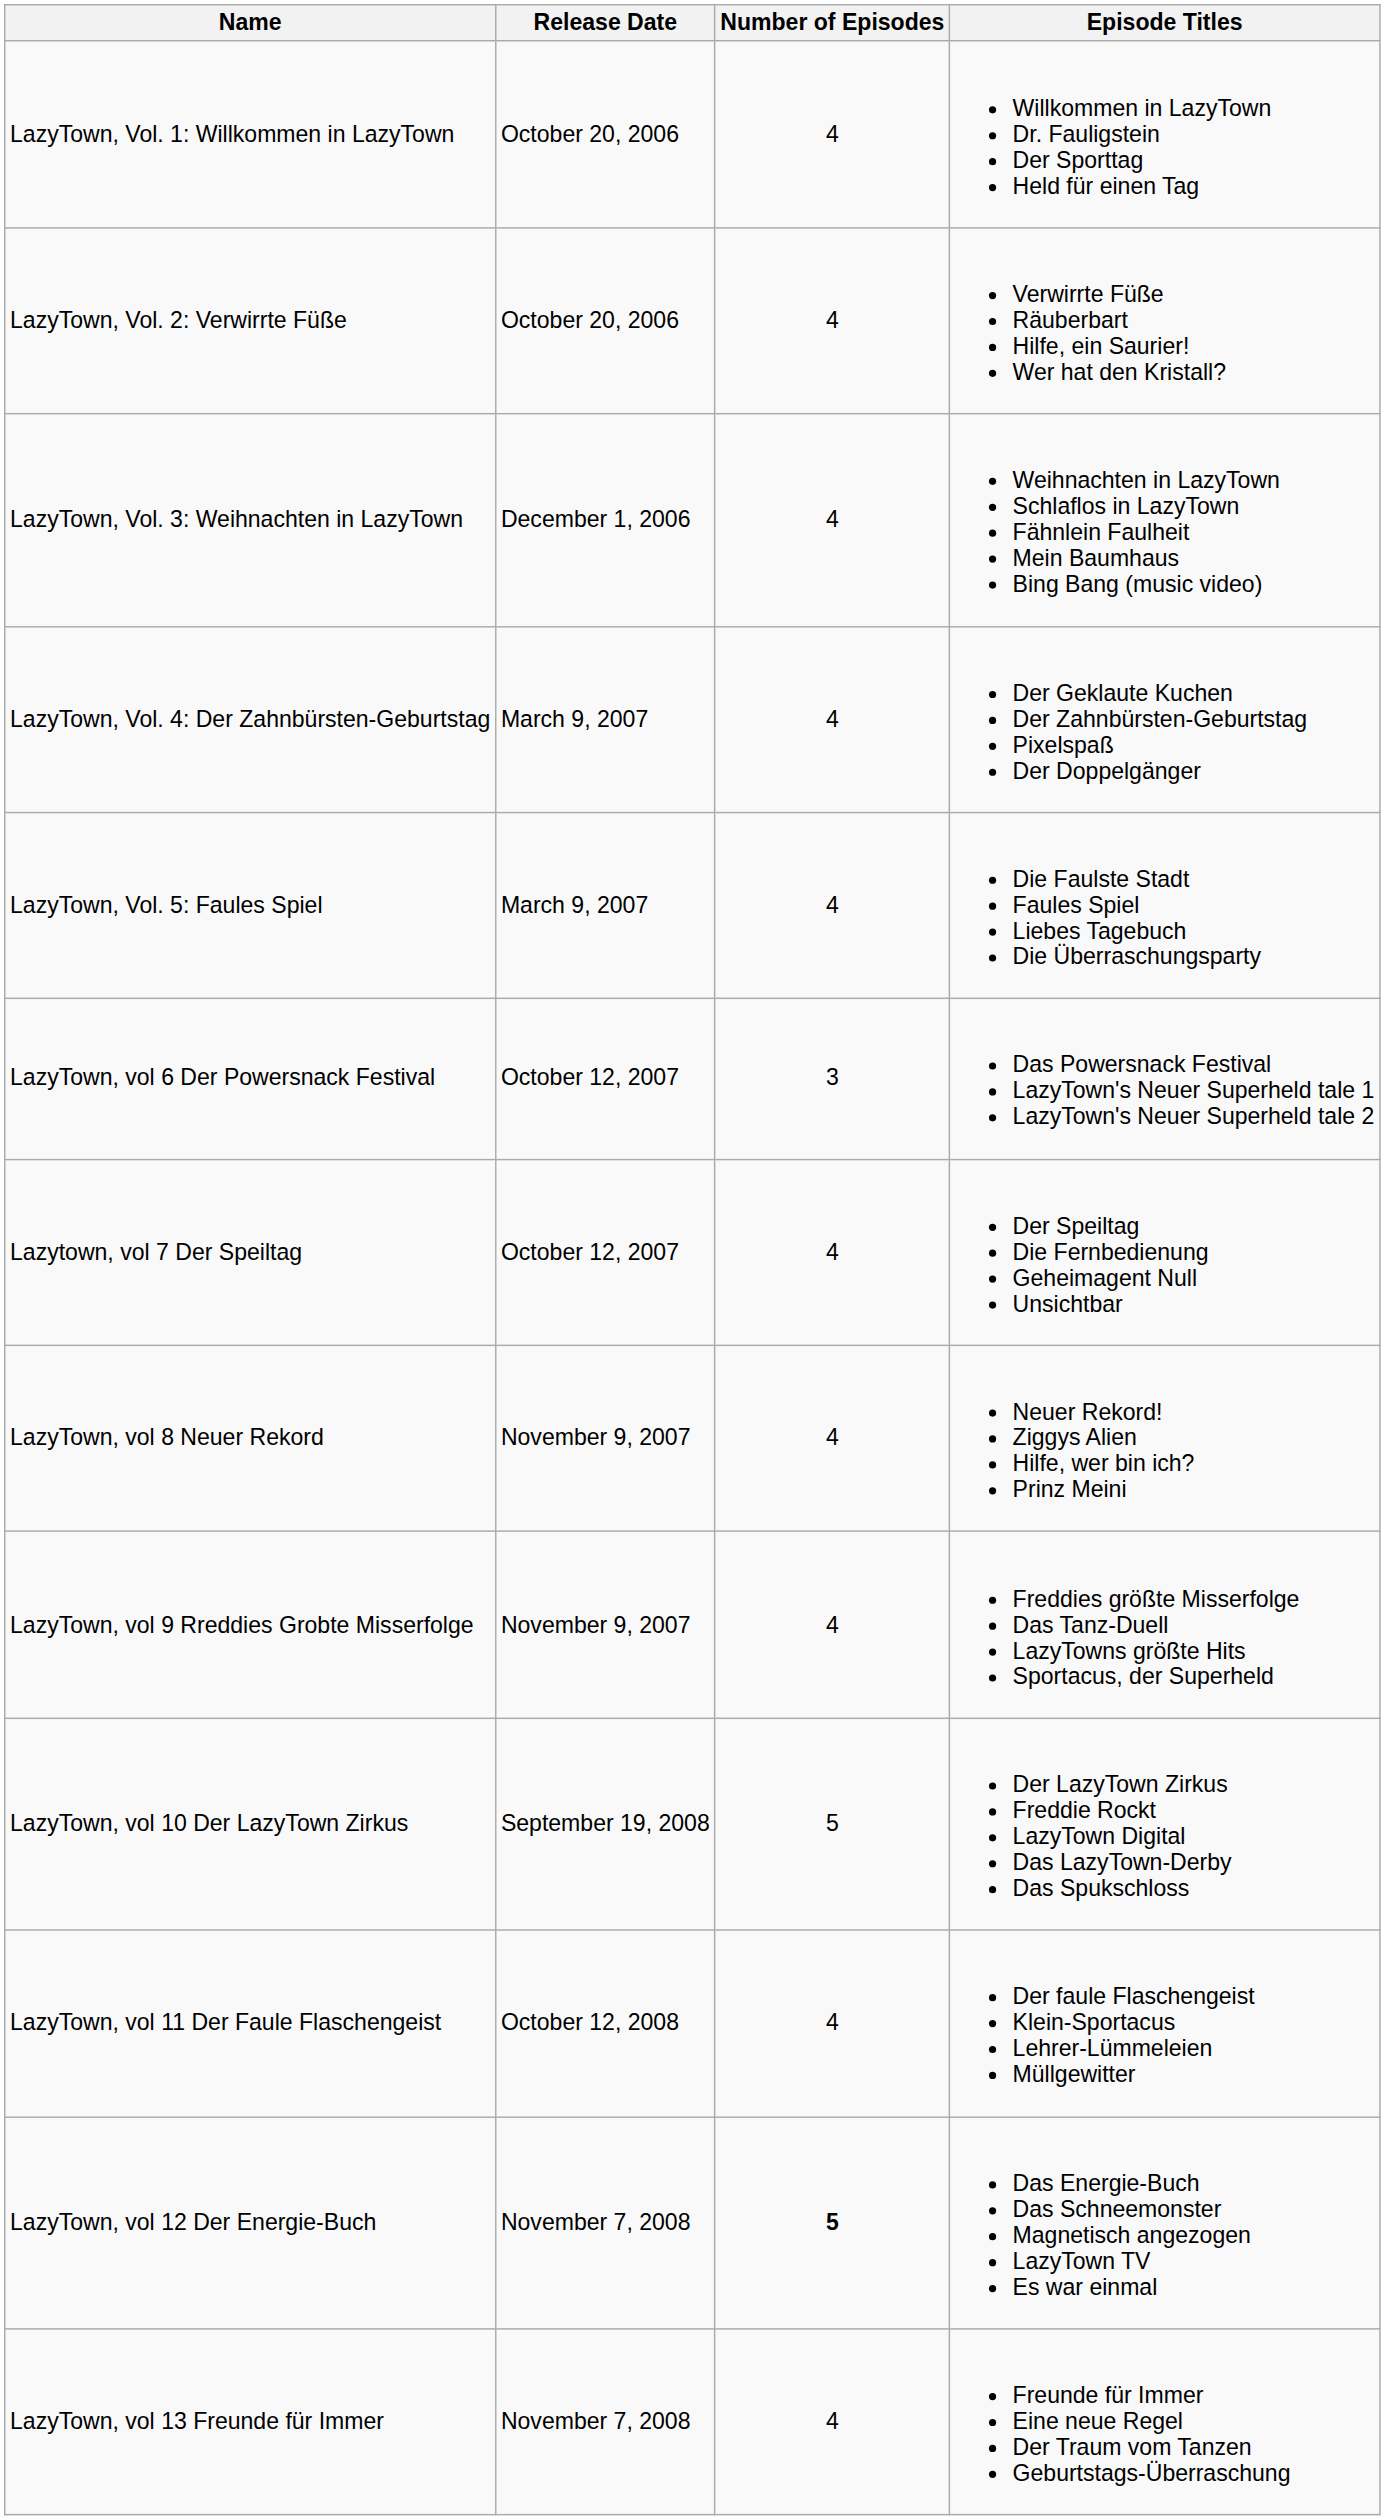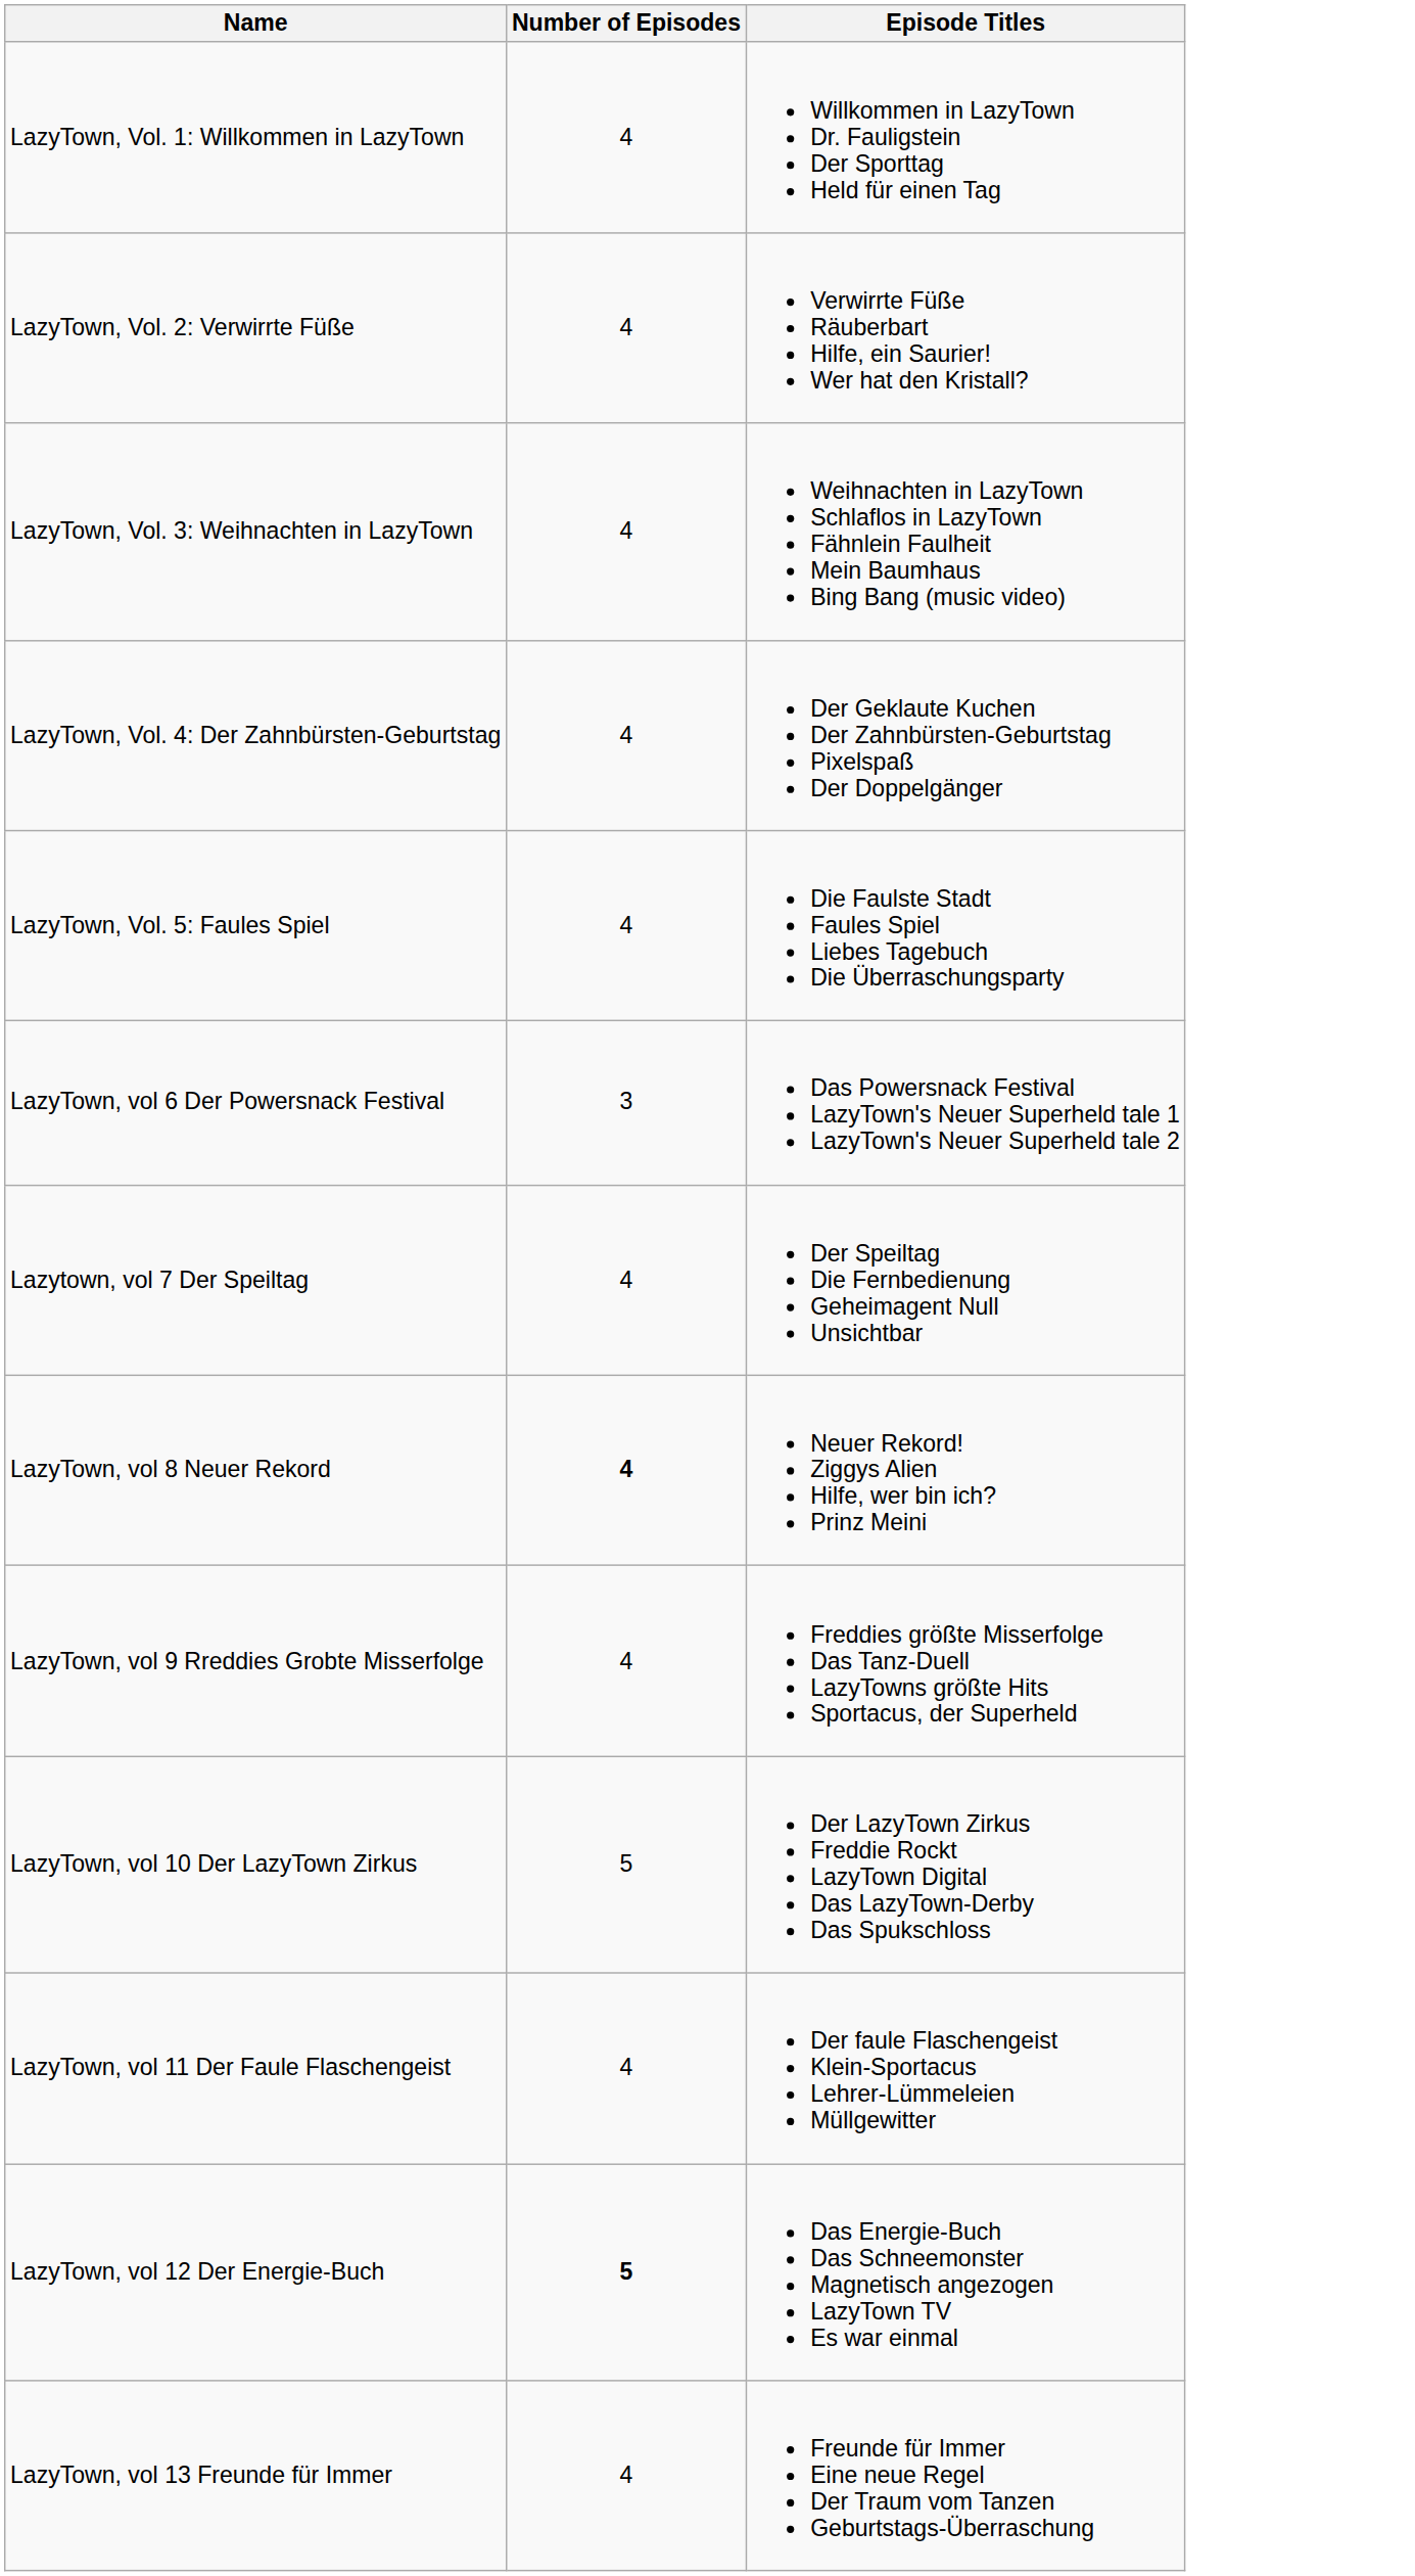 <table class="wikitable">
 <tr>
 <th>Name</th>
-<th>Release Date</th>
 <th>Number of Episodes</th>
 <th>Episode Titles</th>
 </tr>
 <tr>
 <td>LazyTown, Vol. 1: Willkommen in LazyTown</td>
-<td>October 20, 2006</td>
 <td align="center">4</td>
 <td><br><ul><li>Willkommen in LazyTown</li><li>Dr. Fauligstein</li><li>Der Sporttag</li><li>Held für einen Tag</li></ul></td>
 </tr>
 <tr>
 <td>LazyTown, Vol. 2: Verwirrte Füße</td>
-<td>October 20, 2006</td>
 <td align="center">4</td>
 <td><br><ul><li>Verwirrte Füße</li><li>Räuberbart</li><li>Hilfe, ein Saurier!</li><li>Wer hat den Kristall?</li></ul></td>
 </tr>
 <tr>
 <td>LazyTown, Vol. 3: Weihnachten in LazyTown</td>
-<td>December 1, 2006</td>
 <td align="center">4</td>
 <td><br><ul><li>Weihnachten in LazyTown</li><li>Schlaflos in LazyTown</li><li>Fähnlein Faulheit</li><li>Mein Baumhaus</li><li>Bing Bang (music video)</li></ul></td>
 </tr>
 <tr>
 <td>LazyTown, Vol. 4: Der Zahnbürsten-Geburtstag</td>
-<td>March 9, 2007</td>
 <td align="center">4</td>
 <td><br><ul><li>Der Geklaute Kuchen</li><li>Der Zahnbürsten-Geburtstag</li><li>Pixelspaß</li><li>Der Doppelgänger</li></ul></td>
 </tr>
 <tr>
 <td>LazyTown, Vol. 5: Faules Spiel</td>
-<td>March 9, 2007</td>
 <td align="center">4</td>
 <td><br><ul><li>Die Faulste Stadt</li><li>Faules Spiel</li><li>Liebes Tagebuch</li><li>Die Überraschungsparty</li></ul></td>
 </tr>
 <tr>
 <td>LazyTown, vol 6 Der Powersnack Festival</td>
-<td>October 12, 2007</td>
 <td align="center">3</td>
 <td><br><ul><li>Das Powersnack Festival</li><li>LazyTown's Neuer Superheld tale 1</li><li>LazyTown's Neuer Superheld tale 2</li></ul></td>
 </tr>
 <tr>
 <td>Lazytown, vol 7 Der Speiltag</td>
-<td>October 12, 2007</td>
 <td align="center">4</td>
 <td><br><ul><li>Der Speiltag</li><li>Die Fernbedienung</li><li>Geheimagent Null</li><li>Unsichtbar</li></ul></td>
 </tr>
 <tr>
 <td>LazyTown, vol 8 Neuer Rekord</td>
-<td>November 9, 2007</td>
-<td align="center">4</td>
+<td align="center"><strong>4</strong></td>
 <td><br><ul><li>Neuer Rekord!</li><li>Ziggys Alien</li><li>Hilfe, wer bin ich?</li><li>Prinz Meini</li></ul></td>
 </tr>
 <tr>
 <td>LazyTown, vol 9 Rreddies Grobte Misserfolge</td>
-<td>November 9, 2007</td>
 <td align="center">4</td>
 <td><br><ul><li>Freddies größte Misserfolge</li><li>Das Tanz-Duell</li><li>LazyTowns größte Hits</li><li>Sportacus, der Superheld</li></ul></td>
 </tr>
 <tr>
 <td>LazyTown, vol 10 Der LazyTown Zirkus</td>
-<td>September 19, 2008</td>
 <td align="center">5</td>
 <td><br><ul><li>Der LazyTown Zirkus</li><li>Freddie Rockt</li><li>LazyTown Digital</li><li>Das LazyTown-Derby</li><li>Das Spukschloss</li></ul></td>
 </tr>
 <tr>
 <td>LazyTown, vol 11 Der Faule Flaschengeist</td>
-<td>October 12, 2008</td>
 <td align="center">4</td>
 <td><br><ul><li>Der faule Flaschengeist</li><li>Klein-Sportacus</li><li>Lehrer-Lümmeleien</li><li>Müllgewitter</li></ul></td>
 </tr>
 <tr>
 <td>LazyTown, vol 12 Der Energie-Buch</td>
-<td>November 7, 2008</td>
 <td align="center"><strong>5</strong></td>
 <td><br><ul><li>Das Energie-Buch</li><li>Das Schneemonster</li><li>Magnetisch angezogen</li><li>LazyTown TV</li><li>Es war einmal</li></ul></td>
 </tr>
 <tr>
 <td>LazyTown, vol 13 Freunde für Immer</td>
-<td>November 7, 2008</td>
 <td align="center">4</td>
 <td><br><ul><li>Freunde für Immer</li><li>Eine neue Regel</li><li>Der Traum vom Tanzen</li><li>Geburtstags-Überraschung</li></ul></td>
 </tr>
 </table>
